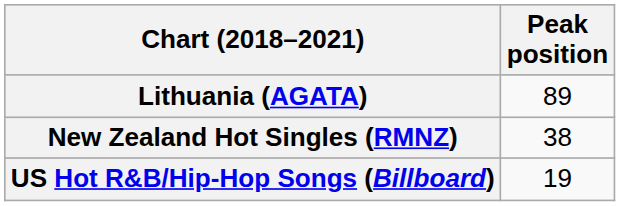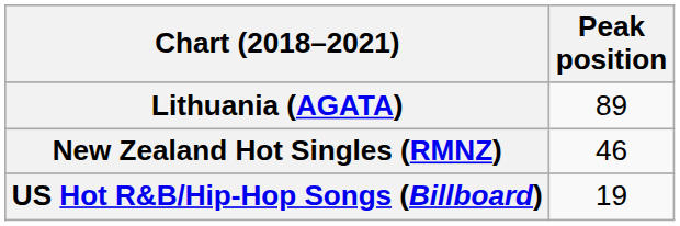 <table class="wikitable sortable plainrowheaders" style="text-align:center">
 <tr>
 <th scope="col">Chart (2018–2021)</th>
 <th scope="col">Peak<br>position</th>
 </tr>
 <tr>
 <th scope="row">Lithuania (<a href='#'>AGATA</a>)</th>
 <td>89</td>
 </tr>
 <tr>
 <th scope="row">New Zealand Hot Singles (<a href='#'>RMNZ</a>)</th>
-<td>38</td>
+<td>46</td>
 </tr>
 <tr>
 <th scope="row">US <a href='#'>Hot R&B/Hip-Hop Songs</a> (<em><a href='#'>Billboard</a></em>)</th>
 <td>19</td>
 </tr>
 </table>
